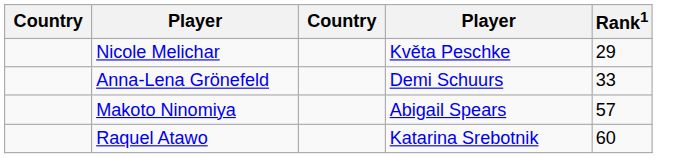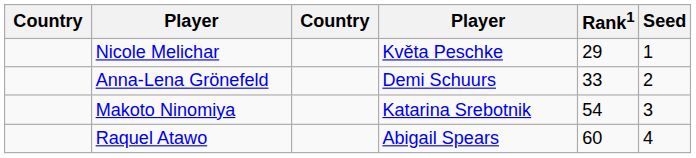 <table class="sortable wikitable">
 <tr>
 <th width="70">Country</th>
 <th width="175">Player</th>
 <th width="70">Country</th>
 <th width="175">Player</th>
 <th>Rank<sup>1</sup></th>
+<th>Seed</th>
 </tr>
 <tr>
 <td></td>
 <td><a href='#'>Nicole Melichar</a></td>
 <td></td>
 <td><a href='#'>Květa Peschke</a></td>
 <td>29</td>
+<td>1</td>
 </tr>
 <tr>
 <td></td>
 <td><a href='#'>Anna-Lena Grönefeld</a></td>
 <td></td>
 <td><a href='#'>Demi Schuurs</a></td>
 <td>33</td>
+<td>2</td>
 </tr>
 <tr>
 <td></td>
 <td><a href='#'>Makoto Ninomiya</a></td>
 <td></td>
-<td><a href='#'>Abigail Spears</a></td>
-<td>57</td>
+<td><a href='#'>Katarina Srebotnik</a></td>
+<td>54</td>
+<td>3</td>
 </tr>
 <tr>
 <td></td>
 <td><a href='#'>Raquel Atawo</a></td>
 <td></td>
-<td><a href='#'>Katarina Srebotnik</a></td>
+<td><a href='#'>Abigail Spears</a></td>
 <td>60</td>
+<td>4</td>
 </tr>
 </table>
